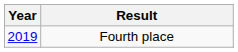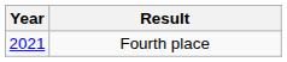 <table class="wikitable" style="text-align: center; font-size:90%">
 <tr>
 <th>Year</th>
 <th style="width:200px">Result</th>
 </tr>
 <tr>
-<td> <a href='#'>2019</a></td>
+<td> <a href='#'>2021</a></td>
 <td>Fourth place</td>
 </tr>
 </table>
